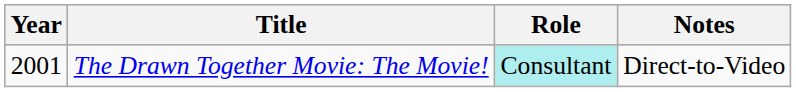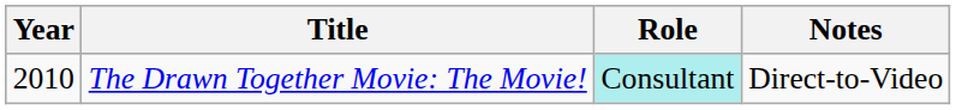 <table class="wikitable">
 <tr>
 <th>Year</th>
 <th>Title</th>
 <th>Role</th>
 <th>Notes</th>
 </tr>
 <tr>
-<td>2001</td>
+<td>2010</td>
 <td><em><a href='#'>The Drawn Together Movie: The Movie!</a></em></td>
 <td style="background: paleturquoise;">Consultant</td>
 <td>Direct-to-Video</td>
 </tr>
 </table>
